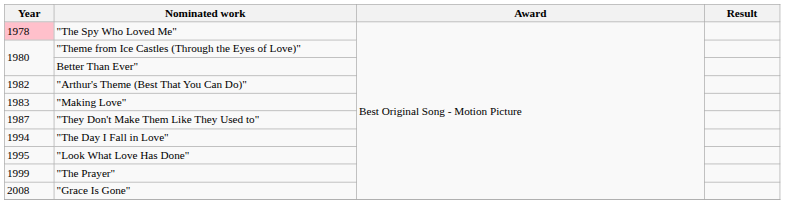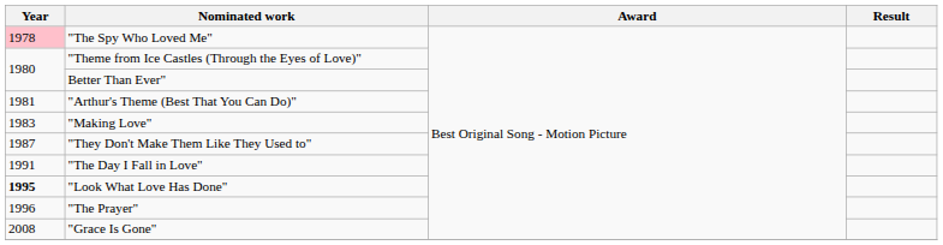 <table class="wikitable" style="width:70%;">
 <tr>
 <th style="width:3%;">Year</th>
 <th style="width:20%;">Nominated work</th>
 <th style="width:23%;">Award</th>
 <th style="width:5%;">Result</th>
 </tr>
 <tr>
 <td style="background: pink;">1978</td>
 <td>"The Spy Who Loved Me"</td>
 <td rowspan="10">Best Original Song - Motion Picture</td>
 <td></td>
 </tr>
 <tr>
 <td rowspan="2">1980</td>
 <td>"Theme from Ice Castles (Through the Eyes of Love)"</td>
 <td></td>
 </tr>
 <tr>
 <td>Better Than Ever"</td>
 <td></td>
 </tr>
 <tr>
-<td>1982</td>
+<td>1981</td>
 <td>"Arthur's Theme (Best That You Can Do)"</td>
 <td></td>
 </tr>
 <tr>
 <td>1983</td>
 <td>"Making Love"</td>
 <td></td>
 </tr>
 <tr>
 <td>1987</td>
 <td>"They Don't Make Them Like They Used to"</td>
 <td></td>
 </tr>
 <tr>
-<td>1994</td>
+<td>1991</td>
 <td>"The Day I Fall in Love"</td>
 <td></td>
 </tr>
 <tr>
-<td>1995</td>
+<td><strong>1995</strong></td>
 <td>"Look What Love Has Done"</td>
 <td></td>
 </tr>
 <tr>
-<td>1999</td>
+<td>1996</td>
 <td>"The Prayer"</td>
 <td></td>
 </tr>
 <tr>
 <td>2008</td>
 <td>"Grace Is Gone"</td>
 <td></td>
 </tr>
 <tr>
 </tr>
 </table>
